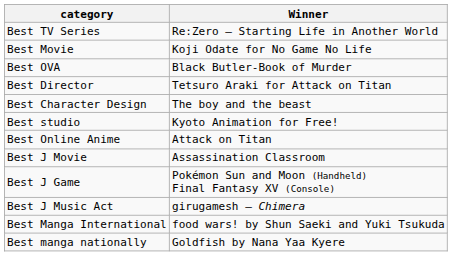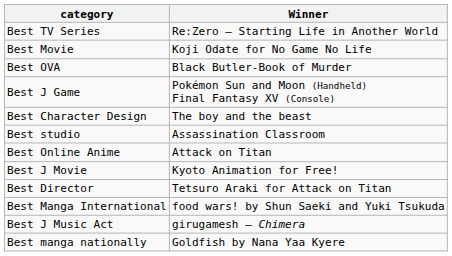 <table class="wikitable">
 <tr>
 <th>category</th>
 <th>Winner </th>
 </tr>
 <tr>
 <td>Best TV Series</td>
 <td>Re:Zero – Starting Life in Another World</td>
 </tr>
 <tr>
 <td>Best Movie</td>
 <td>Koji Odate for No Game No Life</td>
 </tr>
 <tr>
 <td>Best OVA</td>
 <td>Black Butler-Book of Murder</td>
 </tr>
 <tr>
-<td>Best Director</td>
-<td>Tetsuro Araki for Attack on Titan</td>
+<td>Best J Game</td>
+<td>Pokémon Sun and Moon <small>(Handheld)</small><br>Final Fantasy XV <small>(Console)</small></td>
 </tr>
 <tr>
 <td>Best Character Design</td>
 <td>The boy and the beast</td>
 </tr>
 <tr>
 <td>Best studio</td>
-<td>Kyoto Animation for Free!</td>
+<td>Assassination Classroom</td>
 </tr>
 <tr>
 <td>Best Online Anime</td>
 <td>Attack on Titan</td>
 </tr>
 <tr>
 <td>Best J Movie</td>
-<td>Assassination Classroom</td>
+<td>Kyoto Animation for Free!</td>
 </tr>
 <tr>
-<td>Best J Game</td>
-<td>Pokémon Sun and Moon <small>(Handheld)</small><br>Final Fantasy XV <small>(Console)</small></td>
+<td>Best Director</td>
+<td>Tetsuro Araki for Attack on Titan</td>
+</tr>
+<tr>
+<td>Best Manga International</td>
+<td>food wars! by Shun Saeki and Yuki Tsukuda</td>
 </tr>
 <tr>
 <td>Best J Music Act</td>
 <td>girugamesh — <em>Chimera</em></td>
 </tr>
 <tr>
-<td>Best Manga International</td>
-<td>food wars! by Shun Saeki and Yuki Tsukuda</td>
-</tr>
-<tr>
 <td>Best manga nationally</td>
 <td>Goldfish by Nana Yaa Kyere</td>
 </tr>
 </table>
